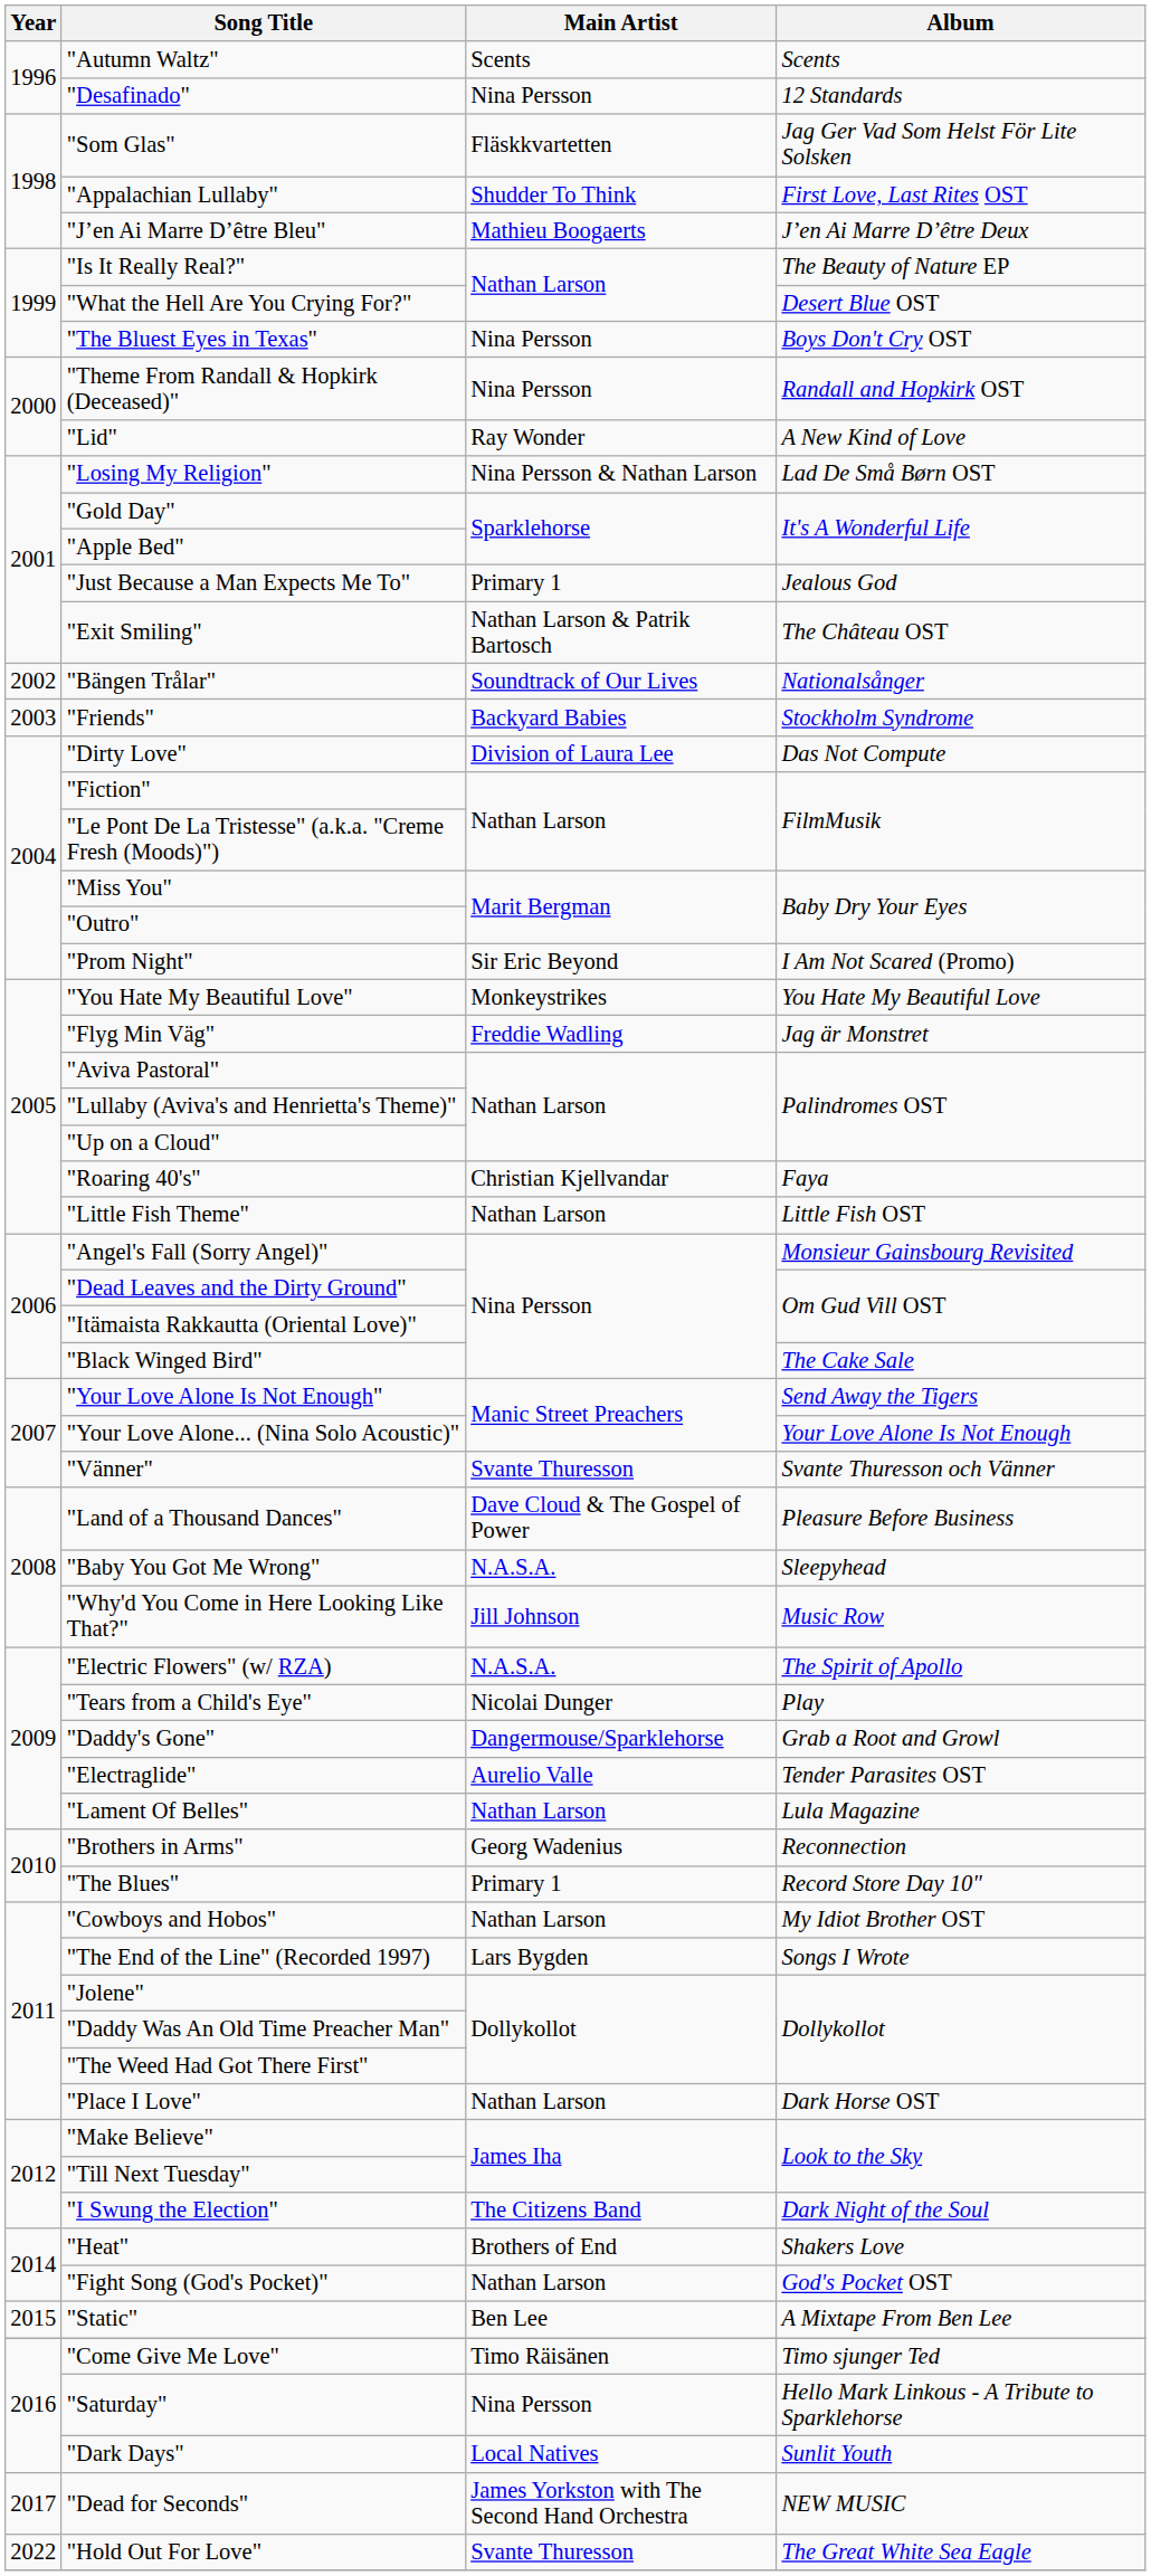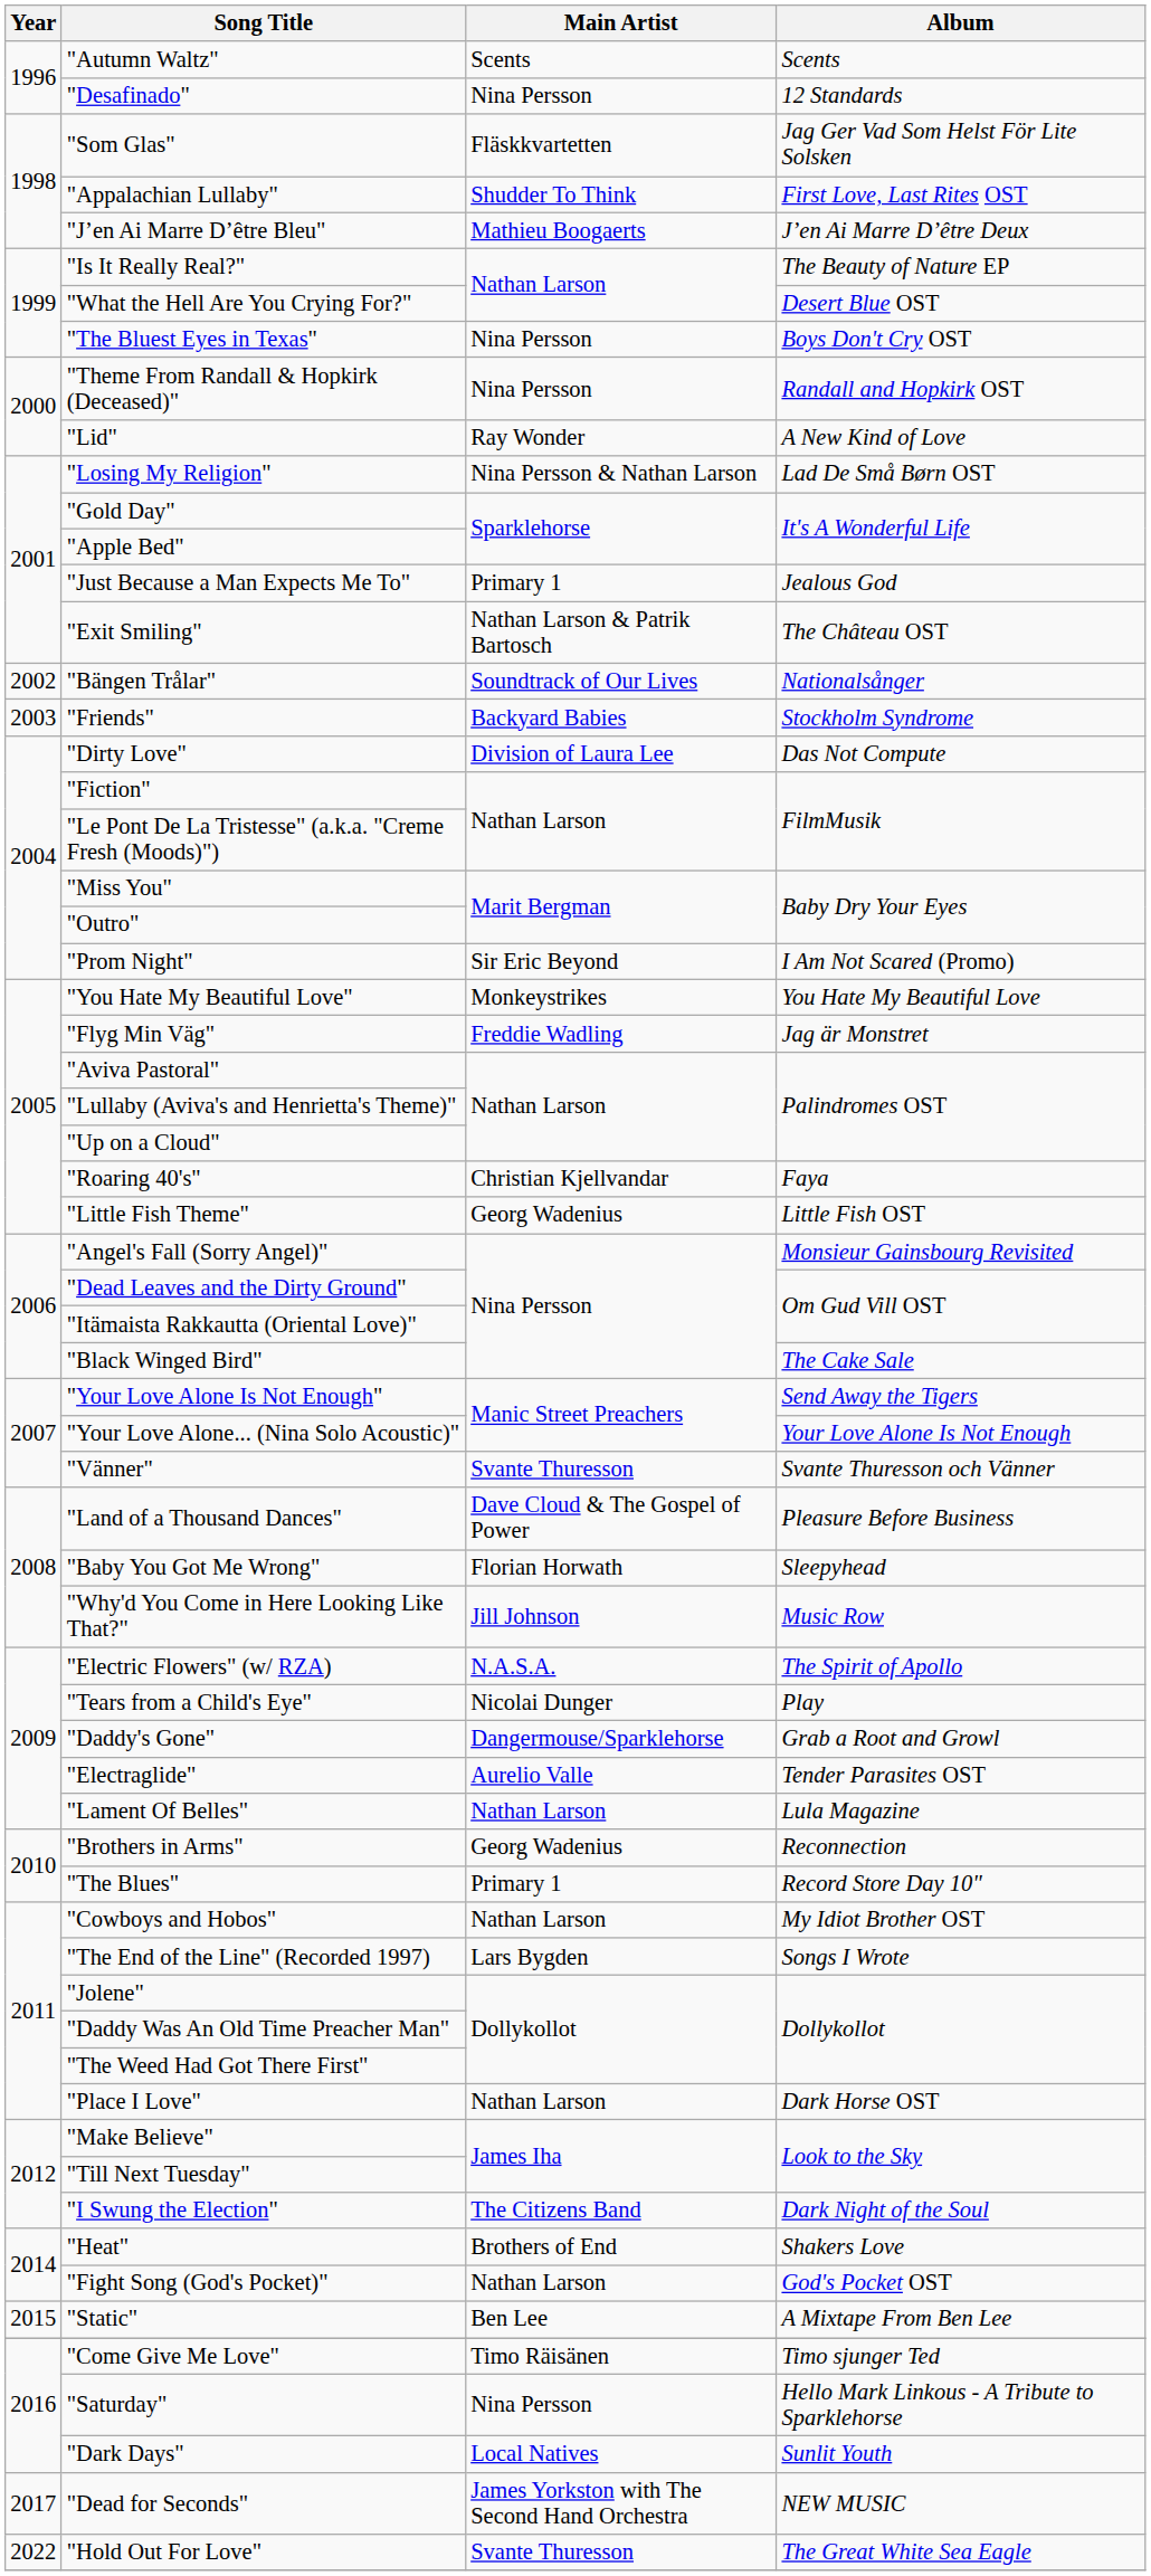 <table class="wikitable">
 <tr>
 <th align="center" width="30">Year</th>
 <th align="right" width="275">Song Title</th>
 <th align="left" width="210">Main Artist</th>
 <th align="center" width="250">Album</th>
 </tr>
 <tr>
 <td align="center" rowspan="2">1996</td>
 <td>"Autumn Waltz"</td>
 <td>Scents</td>
 <td><em>Scents</em></td>
 </tr>
 <tr>
 <td>"<a href='#'>Desafinado</a>"</td>
 <td>Nina Persson</td>
 <td><em>12 Standards</em></td>
 </tr>
 <tr>
 <td align="center" rowspan="3">1998</td>
 <td>"Som Glas"</td>
 <td>Fläskkvartetten</td>
 <td><em>Jag Ger Vad Som Helst För Lite Solsken</em></td>
 </tr>
 <tr>
 <td>"Appalachian Lullaby"</td>
 <td><a href='#'>Shudder To Think</a></td>
 <td><em><a href='#'>First Love, Last Rites</a></em> <a href='#'>OST</a></td>
 </tr>
 <tr>
 <td>"J’en Ai Marre D’être Bleu"</td>
 <td><a href='#'>Mathieu Boogaerts</a></td>
 <td><em>J’en Ai Marre D’être Deux</em></td>
 </tr>
 <tr>
 <td align="center" rowspan="3">1999</td>
 <td>"Is It Really Real?"</td>
 <td align="left" rowspan="2"><a href='#'>Nathan Larson</a></td>
 <td><em>The Beauty of Nature</em> EP</td>
 </tr>
 <tr>
 <td>"What the Hell Are You Crying For?"</td>
 <td><em><a href='#'>Desert Blue</a></em> OST</td>
 </tr>
 <tr>
 <td>"<a href='#'>The Bluest Eyes in Texas</a>"</td>
 <td>Nina Persson</td>
 <td><em><a href='#'>Boys Don't Cry</a></em> OST</td>
 </tr>
 <tr>
 <td align="center" rowspan="2">2000</td>
 <td>"Theme From Randall & Hopkirk (Deceased)"</td>
 <td>Nina Persson</td>
 <td><em><a href='#'>Randall and Hopkirk</a></em> OST</td>
 </tr>
 <tr>
 <td>"Lid"</td>
 <td>Ray Wonder</td>
 <td><em>A New Kind of Love</em></td>
 </tr>
 <tr>
 <td align="center" rowspan="5">2001</td>
 <td>"<a href='#'>Losing My Religion</a>"</td>
 <td>Nina Persson & Nathan Larson</td>
 <td><em>Lad De Små Børn</em> OST</td>
 </tr>
 <tr>
 <td>"Gold Day"</td>
 <td align="left" rowspan="2"><a href='#'>Sparklehorse</a></td>
 <td align="left" rowspan="2"><em><a href='#'>It's A Wonderful Life</a></em></td>
 </tr>
 <tr>
 <td>"Apple Bed"</td>
 </tr>
 <tr>
 <td>"Just Because a Man Expects Me To"</td>
 <td>Primary 1</td>
 <td><em>Jealous God</em></td>
 </tr>
 <tr>
 <td>"Exit Smiling"</td>
 <td>Nathan Larson & Patrik Bartosch</td>
 <td><em>The Château</em> OST</td>
 </tr>
 <tr>
 <td align="center">2002</td>
 <td>"Bängen Trålar"</td>
 <td><a href='#'>Soundtrack of Our Lives</a></td>
 <td><em><a href='#'>Nationalsånger</a></em></td>
 </tr>
 <tr>
 <td align="center">2003</td>
 <td>"Friends"</td>
 <td><a href='#'>Backyard Babies</a></td>
 <td><em><a href='#'>Stockholm Syndrome</a></em></td>
 </tr>
 <tr>
 <td align="center" rowspan="6">2004</td>
 <td>"Dirty Love"</td>
 <td><a href='#'>Division of Laura Lee</a></td>
 <td><em>Das Not Compute</em></td>
 </tr>
 <tr>
 <td>"Fiction"</td>
 <td align="left" rowspan="2">Nathan Larson</td>
 <td align="left" rowspan="2"><em>FilmMusik</em></td>
 </tr>
 <tr>
 <td>"Le Pont De La Tristesse" (a.k.a. "Creme Fresh (Moods)")</td>
 </tr>
 <tr>
 <td>"Miss You"</td>
 <td align="left" rowspan="2"><a href='#'>Marit Bergman</a></td>
 <td align="left" rowspan="2"><em>Baby Dry Your Eyes</em></td>
 </tr>
 <tr>
 <td>"Outro"</td>
 </tr>
 <tr>
 <td>"Prom Night"</td>
 <td>Sir Eric Beyond</td>
 <td><em>I Am Not Scared</em> (Promo)</td>
 </tr>
 <tr>
 <td align="center" rowspan="7">2005</td>
 <td>"You Hate My Beautiful Love"</td>
 <td>Monkeystrikes</td>
 <td><em>You Hate My Beautiful Love</em></td>
 </tr>
 <tr>
 <td>"Flyg Min Väg"</td>
 <td><a href='#'>Freddie Wadling</a></td>
 <td><em>Jag är Monstret</em></td>
 </tr>
 <tr>
 <td>"Aviva Pastoral"</td>
 <td align="left" rowspan="3">Nathan Larson</td>
 <td align="left" rowspan="3"><em>Palindromes</em> OST</td>
 </tr>
 <tr>
 <td>"Lullaby (Aviva's and Henrietta's Theme)"</td>
 </tr>
 <tr>
 <td>"Up on a Cloud"</td>
 </tr>
 <tr>
 <td>"Roaring 40's"</td>
 <td>Christian Kjellvandar</td>
 <td><em>Faya</em></td>
 </tr>
 <tr>
 <td>"Little Fish Theme"</td>
-<td>Nathan Larson</td>
+<td>Georg Wadenius</td>
 <td><em>Little Fish</em> OST</td>
 </tr>
 <tr>
 <td align="center" rowspan="4">2006</td>
 <td>"Angel's Fall (Sorry Angel)"</td>
 <td align="left" rowspan="4">Nina Persson</td>
 <td><em><a href='#'>Monsieur Gainsbourg Revisited</a></em></td>
 </tr>
 <tr>
 <td>"<a href='#'>Dead Leaves and the Dirty Ground</a>"</td>
 <td align="left" rowspan="2"><em>Om Gud Vill</em> OST</td>
 </tr>
 <tr>
 <td>"Itämaista Rakkautta (Oriental Love)"</td>
 </tr>
 <tr>
 <td>"Black Winged Bird"</td>
 <td><em><a href='#'>The Cake Sale</a></em></td>
 </tr>
 <tr>
 <td align="center" rowspan="3">2007</td>
 <td>"<a href='#'>Your Love Alone Is Not Enough</a>"</td>
 <td align="left" rowspan="2"><a href='#'>Manic Street Preachers</a></td>
 <td><em><a href='#'>Send Away the Tigers</a></em></td>
 </tr>
 <tr>
 <td>"Your Love Alone... (Nina Solo Acoustic)"</td>
 <td><em><a href='#'>Your Love Alone Is Not Enough</a></em></td>
 </tr>
 <tr>
 <td>"Vänner"</td>
 <td><a href='#'>Svante Thuresson</a></td>
 <td><em>Svante Thuresson och Vänner</em></td>
 </tr>
 <tr>
 <td align="center" rowspan="3">2008</td>
 <td>"Land of a Thousand Dances"</td>
 <td><a href='#'>Dave Cloud</a> & The Gospel of Power</td>
 <td><em>Pleasure Before Business</em></td>
 </tr>
 <tr>
 <td>"Baby You Got Me Wrong"</td>
-<td><a href='#'>N.A.S.A.</a></td>
+<td>Florian Horwath</td>
 <td><em>Sleepyhead</em></td>
 </tr>
 <tr>
 <td>"Why'd You Come in Here Looking Like That?"</td>
 <td><a href='#'>Jill Johnson</a></td>
 <td><em><a href='#'>Music Row</a></em></td>
 </tr>
 <tr>
 <td align="center" rowspan="5">2009</td>
 <td>"Electric Flowers" (w/ <a href='#'>RZA</a>)</td>
 <td><a href='#'>N.A.S.A.</a></td>
 <td><em><a href='#'>The Spirit of Apollo</a></em></td>
 </tr>
 <tr>
 <td>"Tears from a Child's Eye"</td>
 <td>Nicolai Dunger</td>
 <td><em>Play</em></td>
 </tr>
 <tr>
 <td>"Daddy's Gone"</td>
 <td><a href='#'>Dangermouse/Sparklehorse</a></td>
 <td><em>Grab a Root and Growl</em></td>
 </tr>
 <tr>
 <td>"Electraglide"</td>
 <td><a href='#'>Aurelio Valle</a></td>
 <td><em>Tender Parasites</em> OST</td>
 </tr>
 <tr>
 <td>"Lament Of Belles"</td>
 <td><a href='#'>Nathan Larson</a></td>
 <td><em>Lula Magazine</em></td>
 </tr>
 <tr>
 <td align="center" rowspan="2">2010</td>
 <td>"Brothers in Arms"</td>
 <td>Georg Wadenius</td>
 <td><em>Reconnection</em></td>
 </tr>
 <tr>
 <td>"The Blues"</td>
 <td>Primary 1</td>
 <td><em>Record Store Day 10"</em></td>
 </tr>
 <tr>
 <td align="center" rowspan="6">2011</td>
 <td>"Cowboys and Hobos"</td>
 <td>Nathan Larson</td>
 <td><em>My Idiot Brother</em> OST</td>
 </tr>
 <tr>
 <td>"The End of the Line" (Recorded 1997)</td>
 <td>Lars Bygden</td>
 <td><em>Songs I Wrote</em></td>
 </tr>
 <tr>
 <td>"Jolene"</td>
 <td align="left" rowspan="3">Dollykollot</td>
 <td align="left" rowspan="3"><em>Dollykollot</em></td>
 </tr>
 <tr>
 <td>"Daddy Was An Old Time Preacher Man"</td>
 </tr>
 <tr>
 <td>"The Weed Had Got There First"</td>
 </tr>
 <tr>
 <td>"Place I Love"</td>
 <td>Nathan Larson</td>
 <td><em>Dark Horse</em> OST</td>
 </tr>
 <tr>
 <td align="center" rowspan="3">2012</td>
 <td>"Make Believe"</td>
 <td align="left" rowspan="2"><a href='#'>James Iha</a></td>
 <td align="left" rowspan="2"><em><a href='#'>Look to the Sky</a></em></td>
 </tr>
 <tr>
 <td>"Till Next Tuesday"</td>
 </tr>
 <tr>
 <td>"<a href='#'>I Swung the Election</a>"</td>
 <td><a href='#'>The Citizens Band</a></td>
 <td><em><a href='#'>Dark Night of the Soul</a></em></td>
 </tr>
 <tr>
 <td align="center" rowspan="2">2014</td>
 <td>"Heat"</td>
 <td>Brothers of End</td>
 <td><em>Shakers Love</em></td>
 </tr>
 <tr>
 <td>"Fight Song (God's Pocket)"</td>
 <td>Nathan Larson</td>
 <td><em><a href='#'>God's Pocket</a></em> OST</td>
 </tr>
 <tr>
 <td align="center" rowspan="1">2015</td>
 <td>"Static"</td>
 <td>Ben Lee</td>
 <td><em>A Mixtape From Ben Lee</em></td>
 </tr>
 <tr>
 </tr>
 <tr>
 <td align="center" rowspan="3">2016</td>
 <td>"Come Give Me Love"</td>
 <td>Timo Räisänen</td>
 <td><em>Timo sjunger Ted</em></td>
 </tr>
 <tr>
 <td>"Saturday"</td>
 <td>Nina Persson</td>
 <td><em>Hello Mark Linkous - A Tribute to Sparklehorse</em></td>
 </tr>
 <tr>
 <td>"Dark Days"</td>
 <td><a href='#'>Local Natives</a></td>
 <td><em><a href='#'>Sunlit Youth</a></em></td>
 </tr>
 <tr>
 <td align="center" rowspan="1">2017</td>
 <td>"Dead for Seconds"</td>
 <td><a href='#'>James Yorkston</a> with The Second Hand Orchestra</td>
 <td><em>NEW MUSIC</em></td>
 </tr>
 <tr>
 <td align="center" rowspan="1">2022</td>
 <td>"Hold Out For Love" </td>
 <td><a href='#'>Svante Thuresson</a></td>
 <td><em><a href='#'>The Great White Sea Eagle</a></em></td>
 </tr>
 <tr>
 </tr>
 </table>
